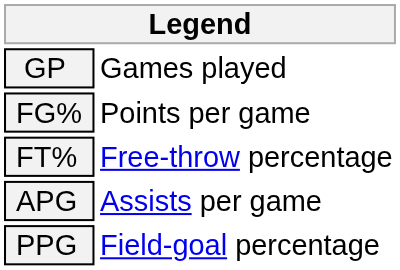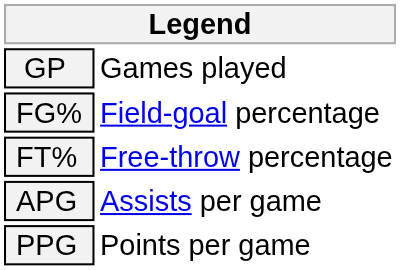 <table class="toccolours" style="font-size: 90%; white-space: nowrap;">
 <tr>
 <th colspan=6 style="background:#f2f2f2; border:1px solid #aaa;">Legend</th>
 </tr>
 <tr>
 <td style="background:#f2f2f2; border:1px solid black;">  GP</td>
 <td>Games played</td>
 </tr>
 <tr>
 <td style="background:#f2f2f2; border:1px solid black;"> FG% </td>
-<td>Points per game</td>
+<td style="padding-right: 8px"><a href='#'>Field-goal</a> percentage</td>
 </tr>
 <tr>
 <td style="background:#f2f2f2; border:1px solid black;"> FT% </td>
 <td><a href='#'>Free-throw</a> percentage</td>
 </tr>
 <tr>
 <td style="background:#f2f2f2; border:1px solid black;"> APG </td>
 <td><a href='#'>Assists</a> per game</td>
 </tr>
 <tr>
 <td style="background:#f2f2f2; border:1px solid black;"> PPG </td>
-<td style="padding-right: 8px"><a href='#'>Field-goal</a> percentage</td>
+<td>Points per game</td>
 </tr>
 <tr>
 </tr>
 </table>
